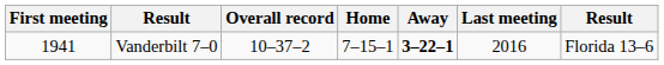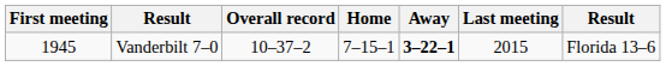 <table class="wikitable">
 <tr align="center">
 <th>First meeting</th>
 <th>Result</th>
 <th>Overall record</th>
 <th>Home</th>
 <th>Away</th>
 <th>Last meeting</th>
 <th>Result</th>
 </tr>
 <tr align="center">
-<td>1941</td>
+<td>1945</td>
 <td>Vanderbilt 7–0</td>
 <td>10–37–2</td>
 <td>7–15–1</td>
 <td><strong>3–22–1</strong></td>
-<td>2016</td>
+<td>2015</td>
 <td>Florida 13–6</td>
 </tr>
 </table>
